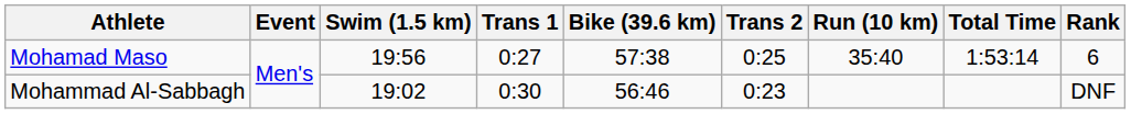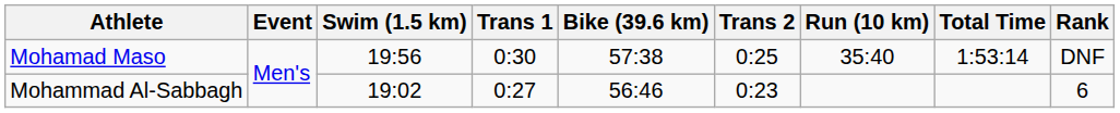 <table class=wikitable style=font-size:90%;text-align:center>
 <tr>
 <th>Athlete</th>
 <th>Event</th>
 <th>Swim (1.5 km)</th>
 <th>Trans 1</th>
 <th>Bike (39.6 km)</th>
 <th>Trans 2</th>
 <th>Run (10 km)</th>
 <th>Total Time</th>
 <th>Rank</th>
 </tr>
 <tr>
 <td align=left><a href='#'>Mohamad Maso</a></td>
 <td align=left rowspan=2><a href='#'>Men's</a></td>
 <td>19:56</td>
-<td>0:27</td>
+<td>0:30</td>
 <td>57:38</td>
 <td>0:25</td>
 <td>35:40</td>
 <td>1:53:14</td>
-<td>6</td>
+<td>DNF</td>
 </tr>
 <tr>
 <td align=left>Mohammad Al-Sabbagh</td>
 <td>19:02</td>
-<td>0:30</td>
+<td>0:27</td>
 <td>56:46</td>
 <td>0:23</td>
 <td></td>
 <td></td>
-<td>DNF</td>
+<td>6</td>
 </tr>
 </table>
